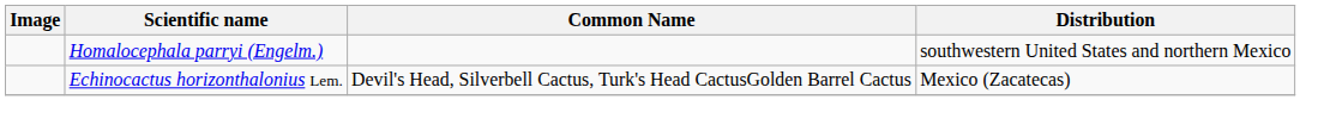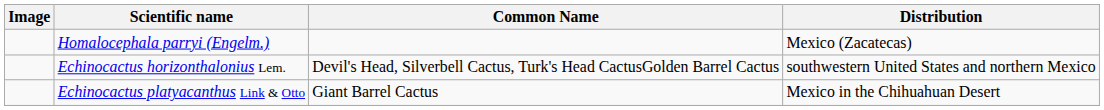 <table class="wikitable">
 <tr>
 <th>Image</th>
 <th>Scientific name</th>
 <th>Common Name</th>
 <th>Distribution</th>
 </tr>
 <tr>
 <td></td>
 <td><em><a href='#'>Homalocephala parryi (Engelm.)</a></em> </td>
 <td></td>
-<td>southwestern United States and northern Mexico</td>
+<td>Mexico (Zacatecas)</td>
 </tr>
 <tr>
 <td></td>
 <td><em><a href='#'>Echinocactus horizonthalonius</a></em> <small>Lem.</small></td>
 <td>Devil's Head, Silverbell Cactus, Turk's Head CactusGolden Barrel Cactus</td>
-<td>Mexico (Zacatecas)</td>
+<td>southwestern United States and northern Mexico</td>
+</tr>
+<tr>
+<td></td>
+<td><em><a href='#'>Echinocactus platyacanthus</a></em> <small><a href='#'>Link</a> & <a href='#'>Otto</a></small></td>
+<td>Giant Barrel Cactus</td>
+<td>Mexico in the Chihuahuan Desert</td>
 </tr>
 <tr>
 </tr>
 </table>
